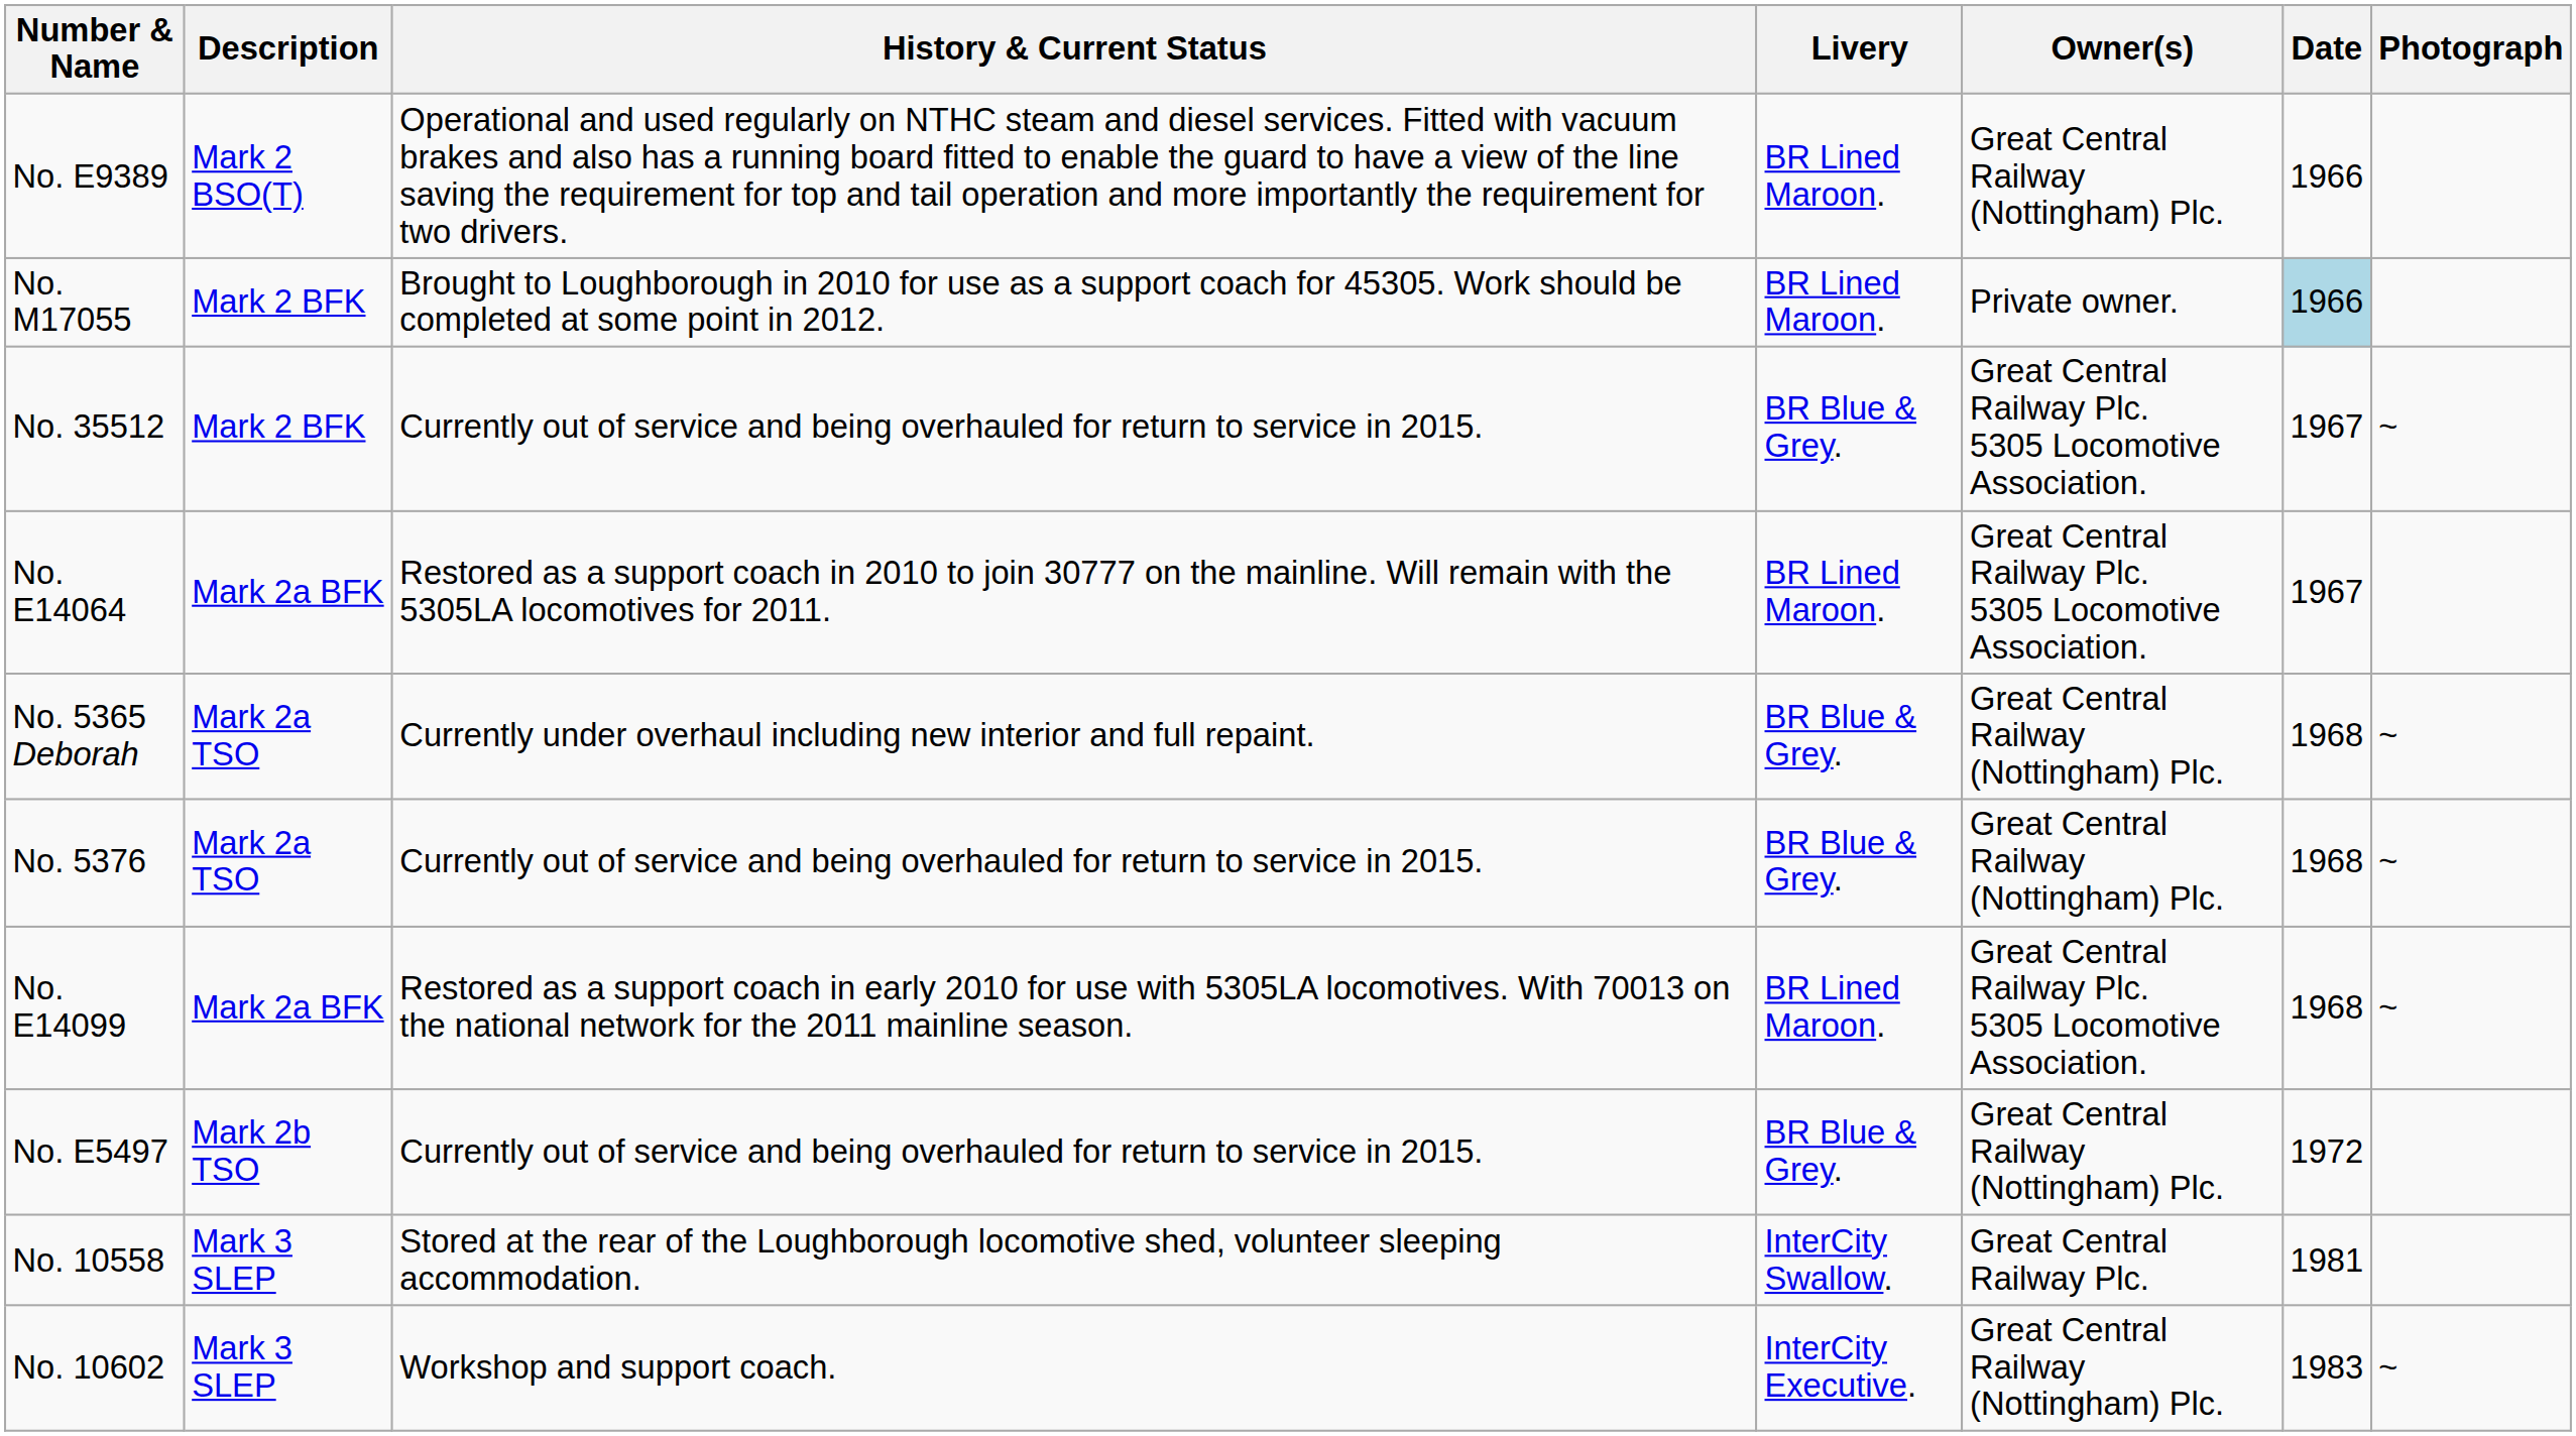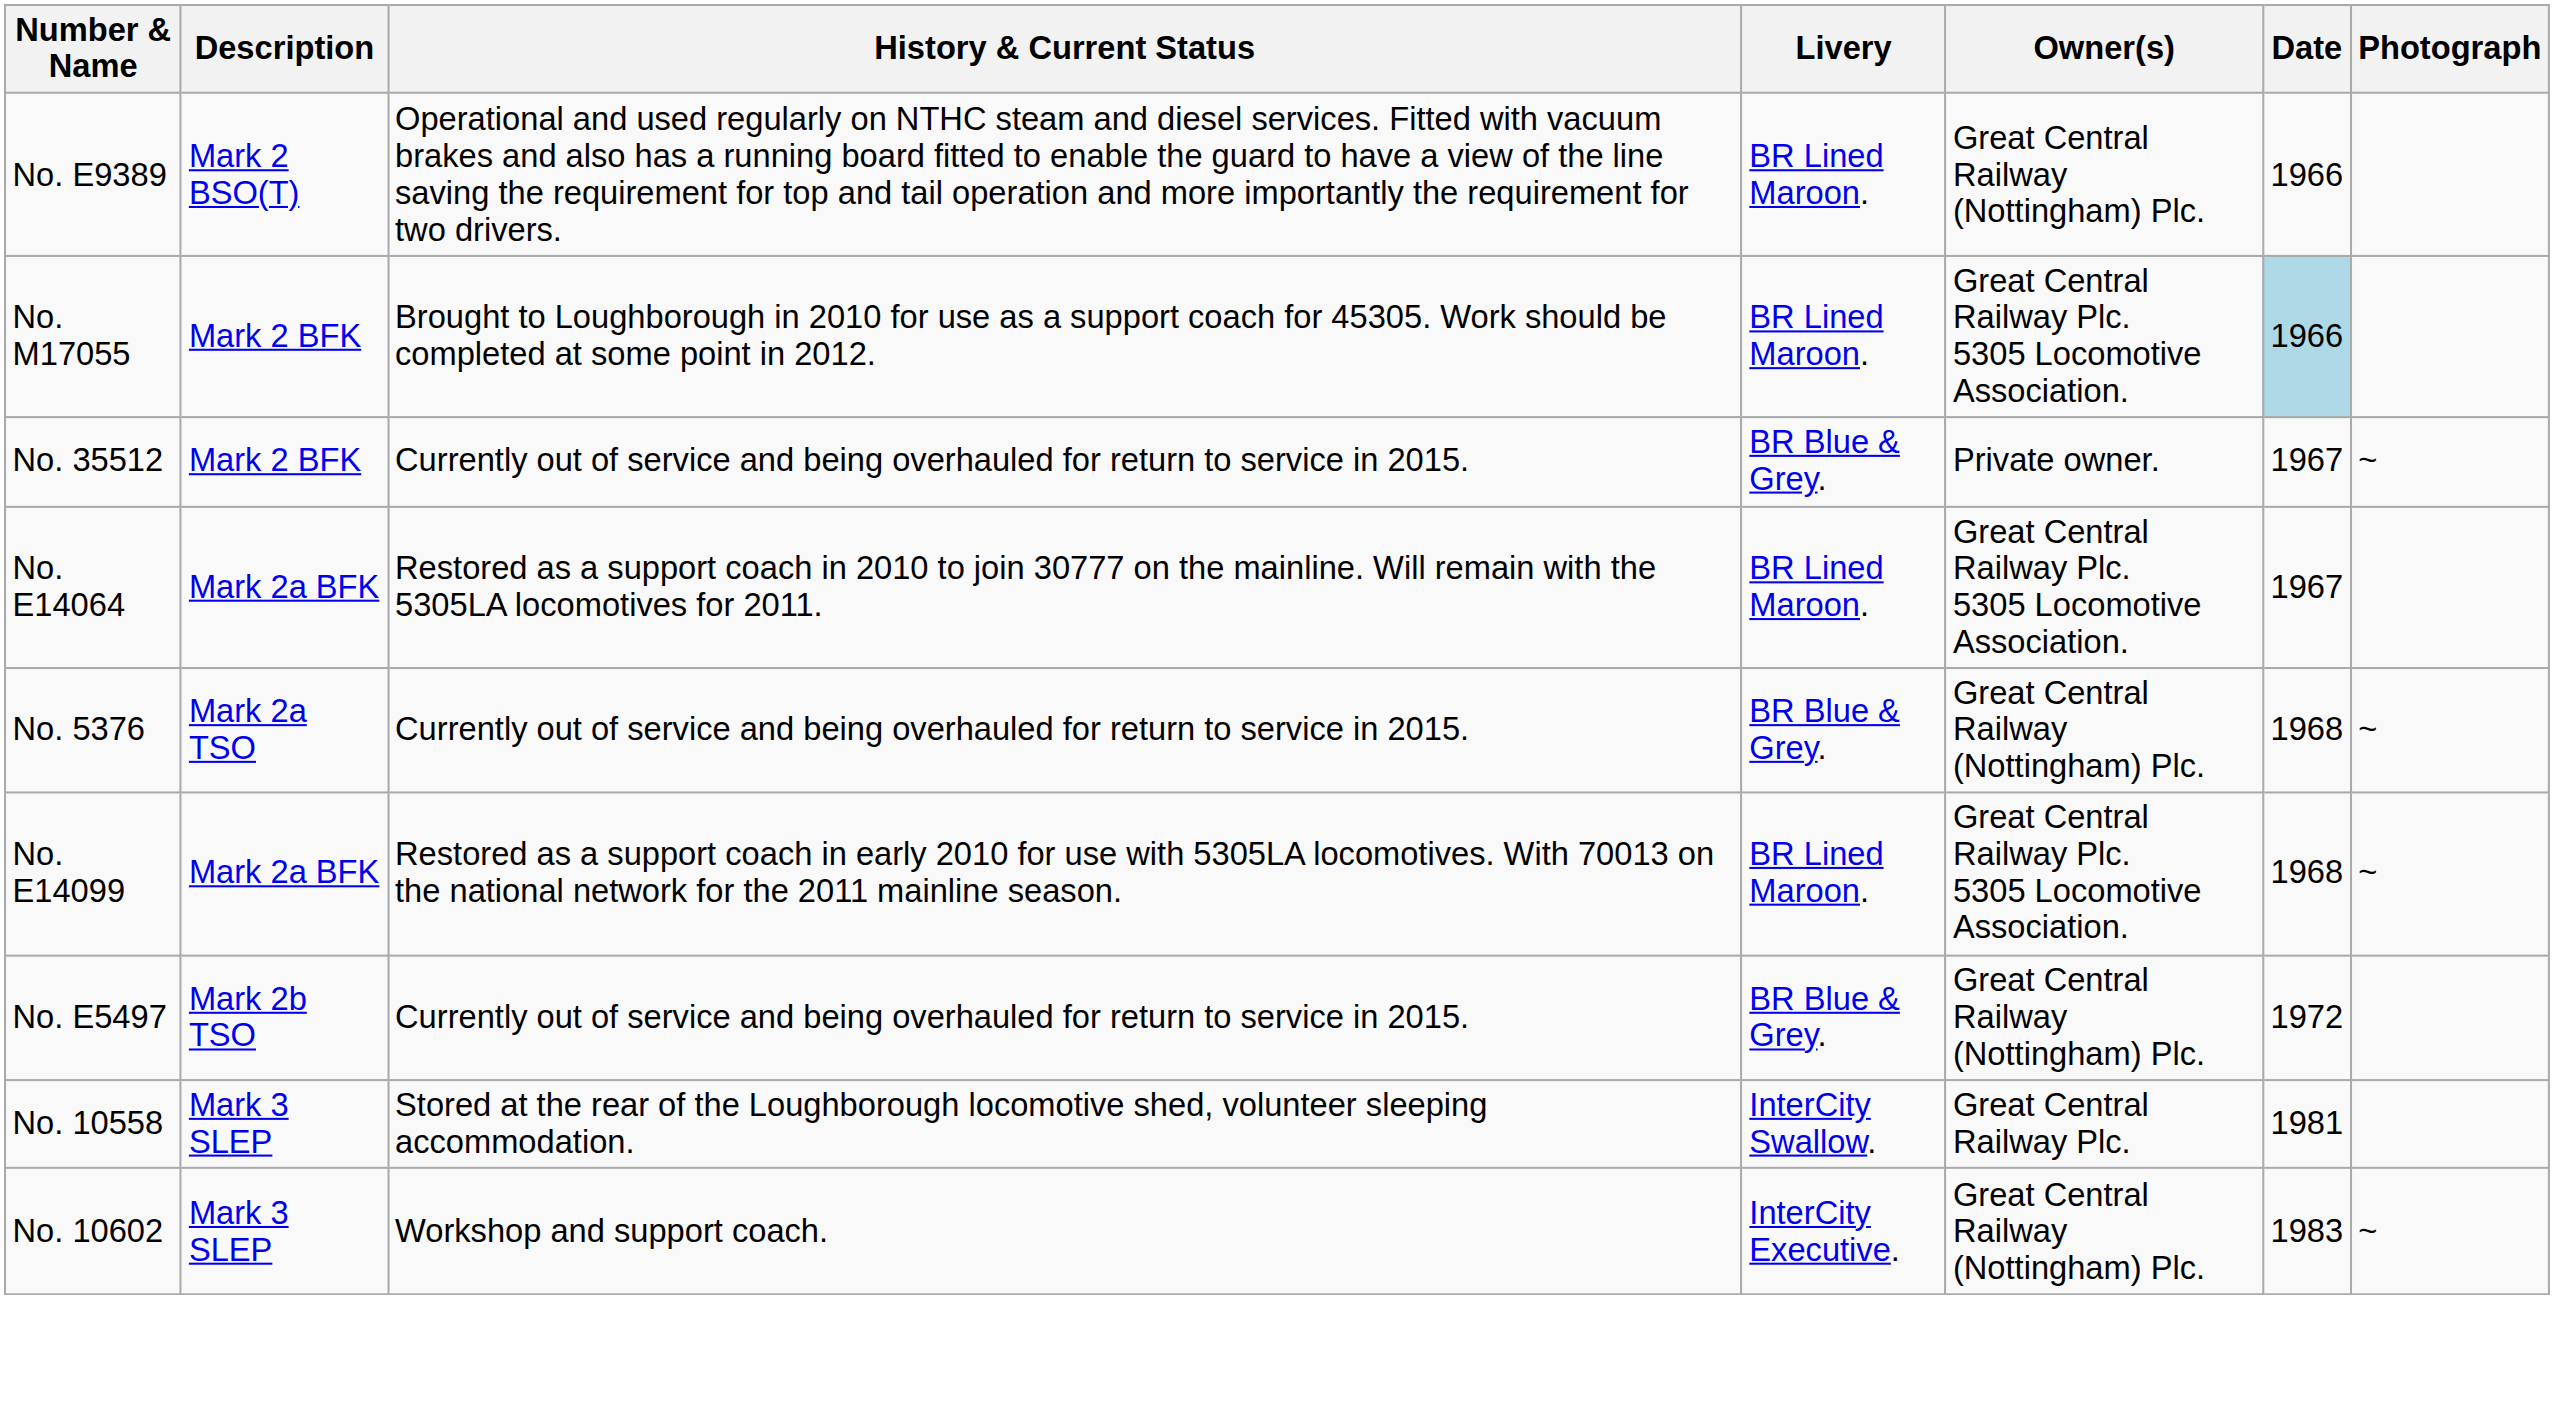 <table class="wikitable">
 <tr>
 <th>Number & Name</th>
 <th>Description</th>
 <th>History & Current Status</th>
 <th>Livery</th>
 <th>Owner(s)</th>
 <th>Date</th>
 <th>Photograph</th>
 </tr>
 <tr>
 <td>No. E9389</td>
 <td><a href='#'>Mark 2 BSO(T)</a></td>
 <td>Operational and used regularly on NTHC steam and diesel services. Fitted with vacuum brakes and also has a running board fitted to enable the guard to have a view of the line saving the requirement for top and tail operation and more importantly the requirement for two drivers.</td>
 <td><a href='#'>BR Lined Maroon</a>.</td>
 <td>Great Central Railway (Nottingham) Plc.</td>
 <td>1966</td>
 <td></td>
 </tr>
 <tr>
 <td>No. M17055</td>
 <td><a href='#'>Mark 2 BFK</a></td>
 <td>Brought to Loughborough in 2010 for use as a support coach for 45305. Work should be completed at some point in 2012.</td>
 <td><a href='#'>BR Lined Maroon</a>.</td>
-<td>Private owner.</td>
+<td>Great Central Railway Plc.<br> 5305 Locomotive Association.</td>
 <td style="background: lightblue;">1966</td>
 <td></td>
 </tr>
 <tr>
 <td>No. 35512</td>
 <td><a href='#'>Mark 2 BFK</a></td>
 <td>Currently out of service and being overhauled for return to service in 2015.</td>
 <td><a href='#'>BR Blue & Grey</a>.</td>
-<td>Great Central Railway Plc.<br> 5305 Locomotive Association.</td>
+<td>Private owner.</td>
 <td>1967</td>
 <td>~</td>
 </tr>
 <tr>
 <td>No. E14064</td>
 <td><a href='#'>Mark 2a BFK</a></td>
 <td>Restored as a support coach in 2010 to join 30777 on the mainline. Will remain with the 5305LA locomotives for 2011.</td>
 <td><a href='#'>BR Lined Maroon</a>.</td>
 <td>Great Central Railway Plc.<br> 5305 Locomotive Association.</td>
 <td>1967</td>
 <td></td>
-</tr>
-<tr>
-<td>No. 5365 <br><em>Deborah</em></td>
-<td><a href='#'>Mark 2a TSO</a></td>
-<td>Currently under overhaul including new interior and full repaint.</td>
-<td><a href='#'>BR Blue & Grey</a>.</td>
-<td>Great Central Railway (Nottingham) Plc.</td>
-<td>1968</td>
-<td>~</td>
 </tr>
 <tr>
 <td>No. 5376</td>
 <td><a href='#'>Mark 2a TSO</a></td>
 <td>Currently out of service and being overhauled for return to service in 2015.</td>
 <td><a href='#'>BR Blue & Grey</a>.</td>
 <td>Great Central Railway (Nottingham) Plc.</td>
 <td>1968</td>
 <td>~</td>
 </tr>
 <tr>
 <td>No. E14099</td>
 <td><a href='#'>Mark 2a BFK</a></td>
 <td>Restored as a support coach in early 2010 for use with 5305LA locomotives. With 70013 on the national network for the 2011 mainline season.</td>
 <td><a href='#'>BR Lined Maroon</a>.</td>
 <td>Great Central Railway Plc.<br> 5305 Locomotive Association.</td>
 <td>1968</td>
 <td>~</td>
 </tr>
 <tr>
 <td>No. E5497</td>
 <td><a href='#'>Mark 2b TSO</a></td>
 <td>Currently out of service and being overhauled for return to service in 2015.</td>
 <td><a href='#'>BR Blue & Grey</a>.</td>
 <td>Great Central Railway (Nottingham) Plc.</td>
 <td>1972</td>
 <td></td>
 </tr>
 <tr>
 <td>No. 10558</td>
 <td><a href='#'>Mark 3 SLEP</a></td>
 <td>Stored at the rear of the Loughborough locomotive shed, volunteer sleeping accommodation.</td>
 <td><a href='#'>InterCity Swallow</a>.</td>
 <td>Great Central Railway Plc.</td>
 <td>1981</td>
 <td></td>
 </tr>
 <tr>
 <td>No. 10602</td>
 <td><a href='#'>Mark 3 SLEP</a></td>
 <td>Workshop and support coach.</td>
 <td><a href='#'>InterCity Executive</a>.</td>
 <td>Great Central Railway (Nottingham) Plc.</td>
 <td>1983</td>
 <td>~</td>
 </tr>
 </table>
